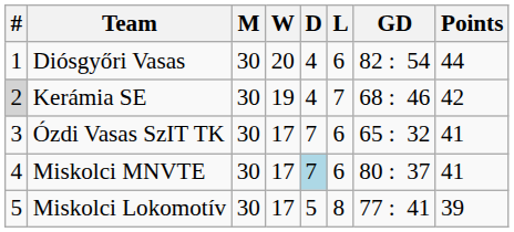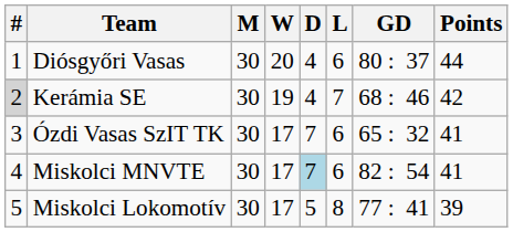 <table class="wikitable">
 <tr>
 <th>#</th>
 <th>Team</th>
 <th>M</th>
 <th>W</th>
 <th>D</th>
 <th>L</th>
 <th>GD</th>
 <th>Points</th>
 </tr>
 <tr>
 <td>1</td>
 <td>Diósgyőri Vasas</td>
 <td>30</td>
 <td>20</td>
 <td>4</td>
 <td>6</td>
-<td>82 :  54</td>
+<td>80 :  37</td>
 <td>44</td>
 </tr>
 <tr>
 <td style="background: lightgrey;">2</td>
 <td>Kerámia SE</td>
 <td>30</td>
 <td>19</td>
 <td>4</td>
 <td>7</td>
 <td>68 :  46</td>
 <td>42</td>
 </tr>
 <tr>
 <td>3</td>
 <td>Ózdi Vasas SzIT TK</td>
 <td>30</td>
 <td>17</td>
 <td>7</td>
 <td>6</td>
 <td>65 :  32</td>
 <td>41</td>
 </tr>
 <tr>
 <td>4</td>
 <td>Miskolci MNVTE</td>
 <td>30</td>
 <td>17</td>
 <td style="background: lightblue;">7</td>
 <td>6</td>
-<td>80 :  37</td>
+<td>82 :  54</td>
 <td>41</td>
 </tr>
 <tr>
 <td>5</td>
 <td>Miskolci Lokomotív</td>
 <td>30</td>
 <td>17</td>
 <td>5</td>
 <td>8</td>
 <td>77 :  41</td>
 <td>39</td>
 </tr>
 </table>
